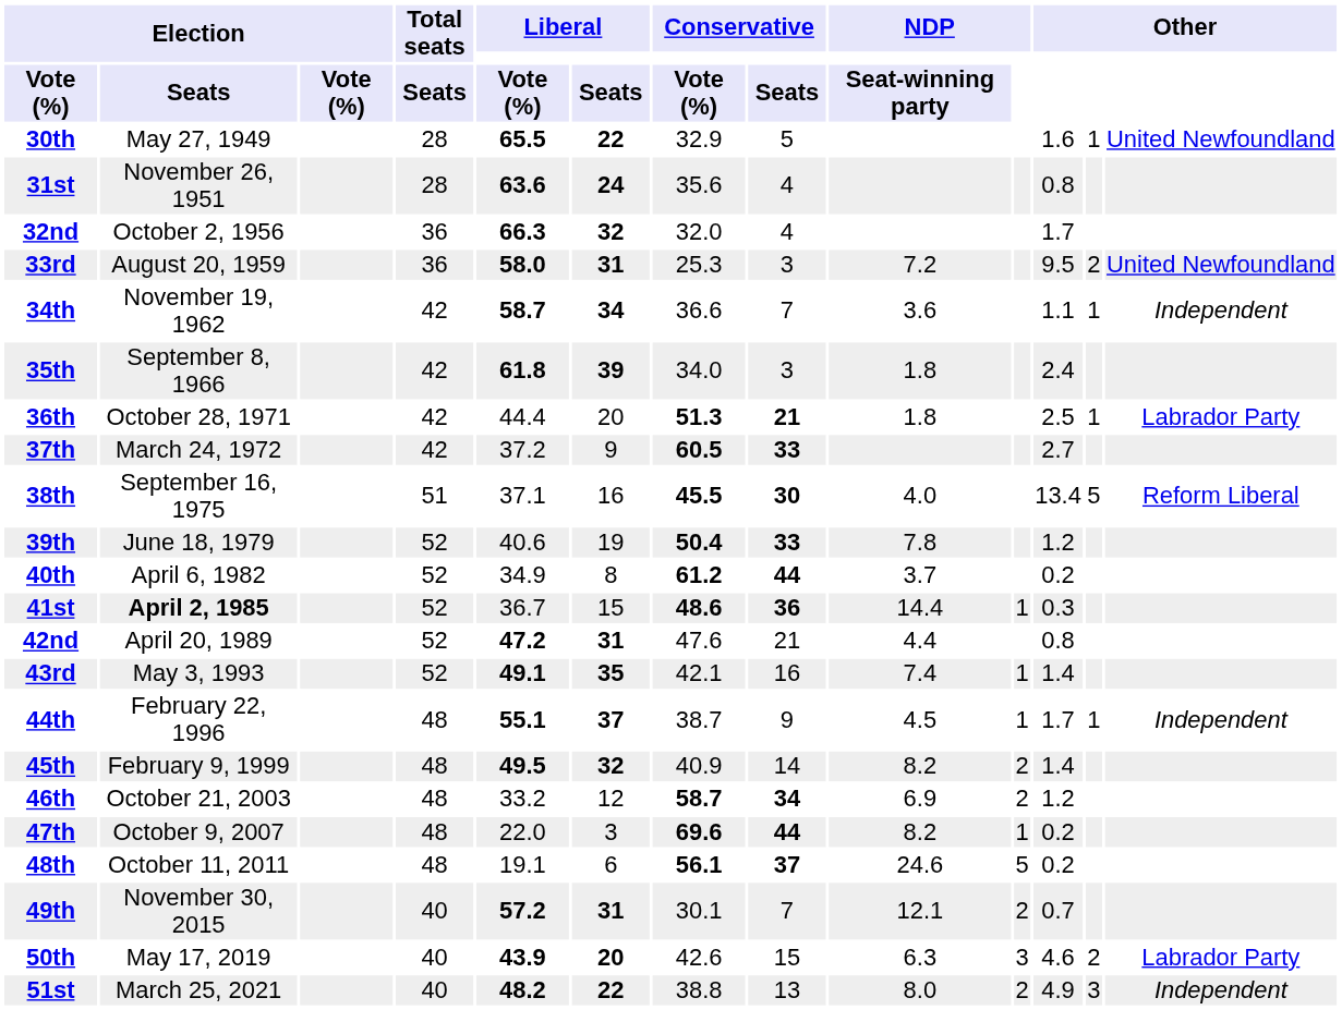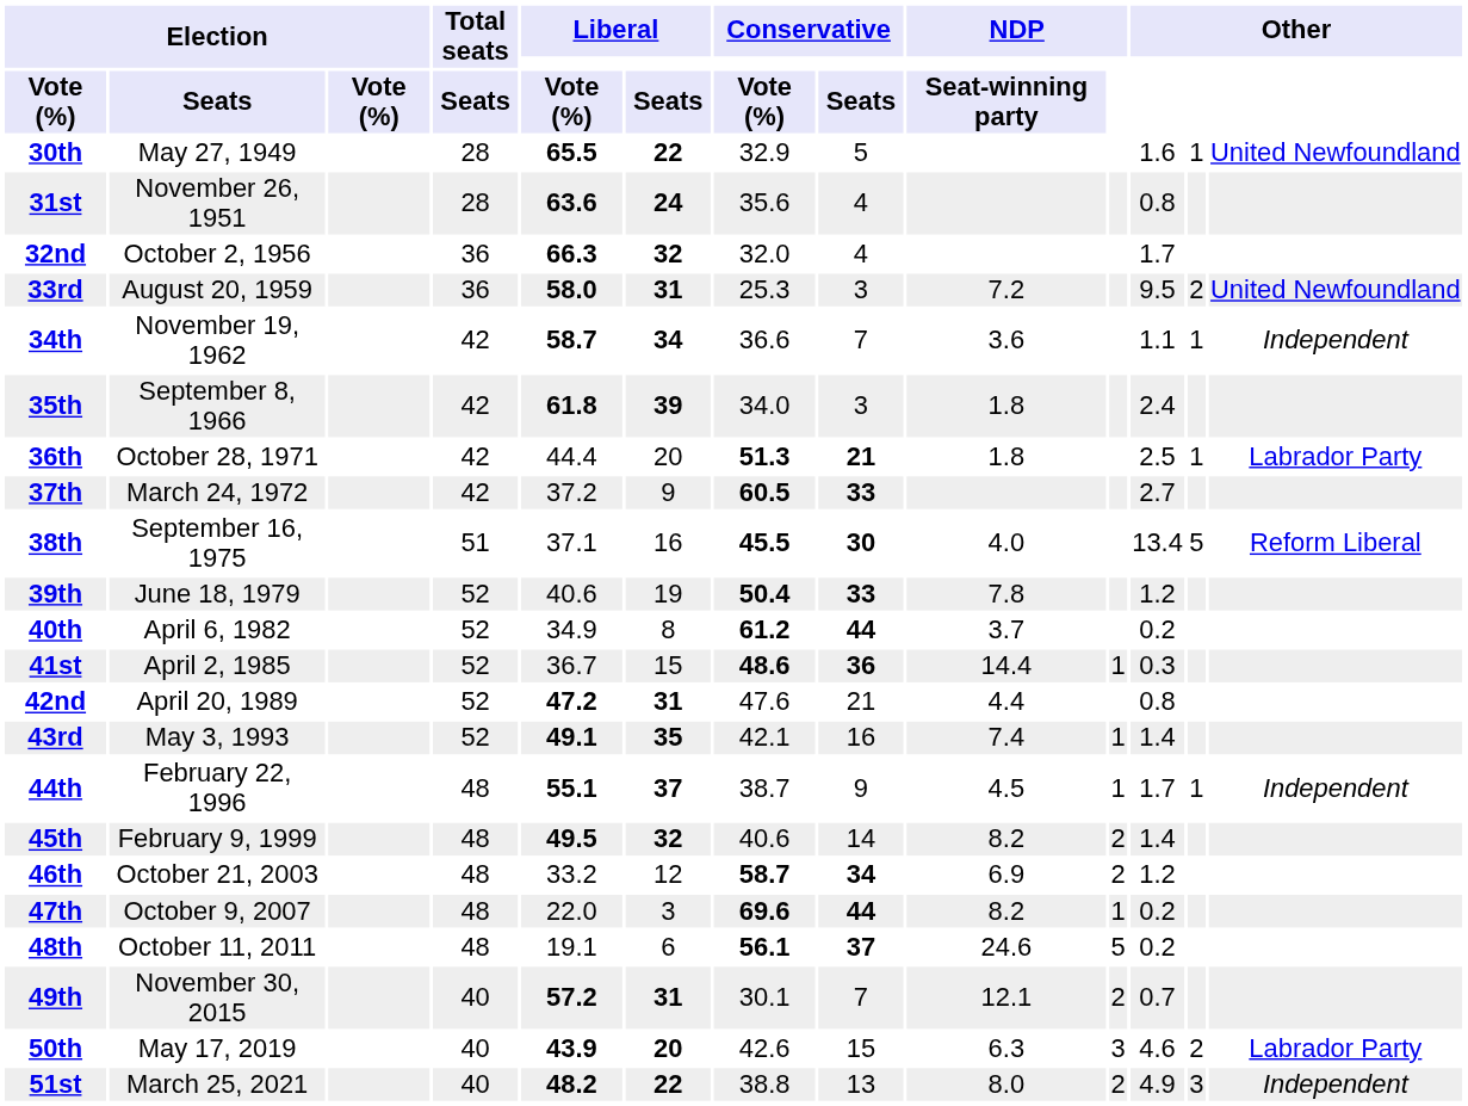 <table class="toccolours sortable" style="margin:0 auto; clear:both; text-align:center;">
 <tr style="background:lavender">
 <th rowspan=3 colspan=3>Election</th>
 <th width="50" rowspan=3>Total<br>seats</th>
 <th colspan=2><a href='#'>Liberal</a></th>
 <th colspan=2><a href='#'>Conservative</a></th>
 <th colspan=2><a href='#'>NDP</a></th>
 <th colspan=3>Other</th>
 </tr>
 <tr>
 <th></th>
 <th></th>
 <th></th>
 <th></th>
 </tr>
 <tr>
 </tr>
 <tr style="background:lavender">
 <th width=60>Vote (%)</th>
 <th width=50>Seats</th>
 <th width=60>Vote (%)</th>
 <th width=50>Seats</th>
 <th width=60>Vote (%)</th>
 <th width=50>Seats</th>
 <th width=60>Vote (%)</th>
 <th width=50>Seats</th>
 <th width=120>Seat-winning party</th>
 </tr>
 <tr>
 <th><a href='#'>30th</a></th>
 <td width=130>May 27, 1949</td>
 <td></td>
 <td>28</td>
 <td><strong>65.5</strong></td>
 <td><strong>22</strong></td>
 <td>32.9</td>
 <td>5</td>
 <td></td>
 <td></td>
 <td>1.6</td>
 <td>1</td>
 <td><a href='#'>United Newfoundland</a></td>
 </tr>
 <tr style="background:#EEEEEE;">
 <th><a href='#'>31st</a></th>
 <td width=130>November 26, 1951</td>
 <td></td>
 <td>28</td>
 <td><strong>63.6</strong></td>
 <td><strong>24</strong></td>
 <td>35.6</td>
 <td>4</td>
 <td></td>
 <td></td>
 <td>0.8</td>
 <td></td>
 <td></td>
 </tr>
 <tr>
 <th><a href='#'>32nd</a></th>
 <td width=130>October 2, 1956</td>
 <td></td>
 <td>36</td>
 <td><strong>66.3</strong></td>
 <td><strong>32</strong></td>
 <td>32.0</td>
 <td>4</td>
 <td></td>
 <td></td>
 <td>1.7</td>
 <td></td>
 <td></td>
 </tr>
 <tr style="background:#EEEEEE;">
 <th><a href='#'>33rd</a></th>
 <td width=130>August 20, 1959</td>
 <td></td>
 <td>36</td>
 <td><strong>58.0</strong></td>
 <td><strong>31</strong></td>
 <td>25.3</td>
 <td>3</td>
 <td>7.2</td>
 <td></td>
 <td>9.5</td>
 <td>2</td>
 <td><a href='#'>United Newfoundland</a></td>
 </tr>
 <tr>
 <th><a href='#'>34th</a></th>
 <td width=130>November 19, 1962</td>
 <td></td>
 <td>42</td>
 <td><strong>58.7</strong></td>
 <td><strong>34</strong></td>
 <td>36.6</td>
 <td>7</td>
 <td>3.6</td>
 <td></td>
 <td>1.1</td>
 <td>1</td>
 <td><em>Independent</em></td>
 </tr>
 <tr style="background:#EEEEEE;">
 <th><a href='#'>35th</a></th>
 <td width=130>September 8, 1966</td>
 <td></td>
 <td>42</td>
 <td><strong>61.8</strong></td>
 <td><strong>39</strong></td>
 <td>34.0</td>
 <td>3</td>
 <td>1.8</td>
 <td></td>
 <td>2.4</td>
 <td></td>
 <td></td>
 </tr>
 <tr>
 <th><a href='#'>36th</a></th>
 <td width=130>October 28, 1971</td>
 <td></td>
 <td>42</td>
 <td>44.4</td>
 <td>20</td>
 <td><strong>51.3</strong></td>
 <td><strong>21</strong></td>
 <td>1.8</td>
 <td></td>
 <td>2.5</td>
 <td>1</td>
 <td><a href='#'>Labrador Party</a></td>
 </tr>
 <tr style="background:#EEEEEE;">
 <th><a href='#'>37th</a></th>
 <td width=130>March 24, 1972</td>
 <td></td>
 <td>42</td>
 <td>37.2</td>
 <td>9</td>
 <td><strong>60.5</strong></td>
 <td><strong>33</strong></td>
 <td></td>
 <td></td>
 <td>2.7</td>
 <td></td>
 <td></td>
 </tr>
 <tr>
 <th><a href='#'>38th</a></th>
 <td width=130>September 16, 1975</td>
 <td></td>
 <td>51</td>
 <td>37.1</td>
 <td>16</td>
 <td><strong>45.5</strong></td>
 <td><strong>30</strong></td>
 <td>4.0</td>
 <td></td>
 <td>13.4</td>
 <td>5</td>
 <td><a href='#'>Reform Liberal</a></td>
 </tr>
 <tr style="background:#EEEEEE;">
 <th><a href='#'>39th</a></th>
 <td width=130>June 18, 1979</td>
 <td></td>
 <td>52</td>
 <td>40.6</td>
 <td>19</td>
 <td><strong>50.4</strong></td>
 <td><strong>33</strong></td>
 <td>7.8</td>
 <td></td>
 <td>1.2</td>
 <td></td>
 <td></td>
 </tr>
 <tr>
 <th><a href='#'>40th</a></th>
 <td width=130>April 6, 1982</td>
 <td></td>
 <td>52</td>
 <td>34.9</td>
 <td>8</td>
 <td><strong>61.2</strong></td>
 <td><strong>44</strong></td>
 <td>3.7</td>
 <td></td>
 <td>0.2</td>
 <td></td>
 <td></td>
 </tr>
 <tr style="background:#EEEEEE;">
 <th><a href='#'>41st</a></th>
-<td width=130><strong>April 2, 1985</strong></td>
+<td width=130>April 2, 1985</td>
 <td></td>
 <td>52</td>
 <td>36.7</td>
 <td>15</td>
 <td><strong>48.6</strong></td>
 <td><strong>36</strong></td>
 <td>14.4</td>
 <td>1</td>
 <td>0.3</td>
 <td></td>
 <td></td>
 </tr>
 <tr>
 <th><a href='#'>42nd</a></th>
 <td width=130>April 20, 1989</td>
 <td></td>
 <td>52</td>
 <td><strong>47.2</strong></td>
 <td><strong>31</strong></td>
 <td>47.6</td>
 <td>21</td>
 <td>4.4</td>
 <td></td>
 <td>0.8</td>
 <td></td>
 <td></td>
 </tr>
 <tr style="background:#EEEEEE;">
 <th><a href='#'>43rd</a></th>
 <td width=130>May 3, 1993</td>
 <td></td>
 <td>52</td>
 <td><strong>49.1</strong></td>
 <td><strong>35</strong></td>
 <td>42.1</td>
 <td>16</td>
 <td>7.4</td>
 <td>1</td>
 <td>1.4</td>
 <td></td>
 <td></td>
 </tr>
 <tr>
 <th><a href='#'>44th</a></th>
 <td width=130>February 22, 1996</td>
 <td></td>
 <td>48</td>
 <td><strong>55.1</strong></td>
 <td><strong>37</strong></td>
 <td>38.7</td>
 <td>9</td>
 <td>4.5</td>
 <td>1</td>
 <td>1.7</td>
 <td>1</td>
 <td><em>Independent</em></td>
 </tr>
 <tr style="background:#EEEEEE;">
 <th><a href='#'>45th</a></th>
 <td width=130>February 9, 1999</td>
 <td></td>
 <td>48</td>
 <td><strong>49.5</strong></td>
 <td><strong>32</strong></td>
-<td>40.9</td>
+<td>40.6</td>
 <td>14</td>
 <td>8.2</td>
 <td>2</td>
 <td>1.4</td>
 <td></td>
 <td></td>
 </tr>
 <tr>
 <th><a href='#'>46th</a></th>
 <td width=130>October 21, 2003</td>
 <td></td>
 <td>48</td>
 <td>33.2</td>
 <td>12</td>
 <td><strong>58.7</strong></td>
 <td><strong>34</strong></td>
 <td>6.9</td>
 <td>2</td>
 <td>1.2</td>
 <td></td>
 <td></td>
 </tr>
 <tr style="background:#EEEEEE;">
 <th><a href='#'>47th</a></th>
 <td width=130>October 9, 2007</td>
 <td></td>
 <td>48</td>
 <td>22.0</td>
 <td>3</td>
 <td><strong>69.6</strong></td>
 <td><strong>44</strong></td>
 <td>8.2</td>
 <td>1</td>
 <td>0.2</td>
 <td></td>
 <td></td>
 </tr>
 <tr>
 <th width=40><a href='#'>48th</a></th>
 <td width=130>October 11, 2011</td>
 <td></td>
 <td>48</td>
 <td>19.1</td>
 <td>6</td>
 <td><strong>56.1</strong></td>
 <td><strong>37</strong></td>
 <td>24.6</td>
 <td>5</td>
 <td>0.2</td>
 <td></td>
 <td></td>
 </tr>
 <tr style="background:#EEEEEE;">
 <th><a href='#'>49th</a></th>
 <td width=130>November 30, 2015</td>
 <td></td>
 <td>40</td>
 <td><strong>57.2</strong></td>
 <td><strong>31</strong></td>
 <td>30.1</td>
 <td>7</td>
 <td>12.1</td>
 <td>2</td>
 <td>0.7</td>
 <td></td>
 <td></td>
 </tr>
 <tr>
 <th><a href='#'>50th</a></th>
 <td width=130>May 17, 2019</td>
 <td></td>
 <td>40</td>
 <td><strong>43.9</strong></td>
 <td><strong>20</strong></td>
 <td>42.6</td>
 <td>15</td>
 <td>6.3</td>
 <td>3</td>
 <td>4.6</td>
 <td>2</td>
 <td><a href='#'>Labrador Party</a></td>
 </tr>
 <tr style="background:#EEEEEE;">
 <th><a href='#'>51st</a></th>
 <td width=130>March 25, 2021</td>
 <td></td>
 <td>40</td>
 <td><strong>48.2</strong></td>
 <td><strong>22</strong></td>
 <td>38.8</td>
 <td>13</td>
 <td>8.0</td>
 <td>2</td>
 <td>4.9</td>
 <td>3</td>
 <td><em>Independent</em></td>
 </tr>
 </table>
